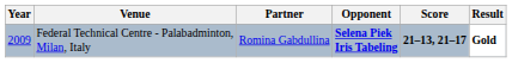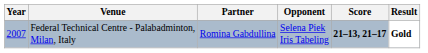 <table class="sortable wikitable" style="font-size: 90%;">
 <tr>
 <th>Year</th>
 <th>Venue</th>
 <th>Partner</th>
 <th>Opponent</th>
 <th>Score</th>
 <th>Result</th>
 </tr>
 <tr style="background:#AABBCC">
-<td align="center"><a href='#'>2009</a></td>
+<td align="center"><a href='#'>2007</a></td>
 <td align="left">Federal Technical Centre - Palabadminton,<br><a href='#'>Milan</a>, Italy</td>
 <td align="left"> <a href='#'>Romina Gabdullina</a></td>
-<td align="left"><strong> <a href='#'>Selena Piek</a><br> <a href='#'>Iris Tabeling</a></strong></td>
+<td align="left"> <a href='#'>Selena Piek</a><br> <a href='#'>Iris Tabeling</a></td>
 <td align="left"><strong>21–13, 21–17</strong></td>
 <td style="text-align:left; background:white"> <strong>Gold</strong></td>
 </tr>
 </table>
